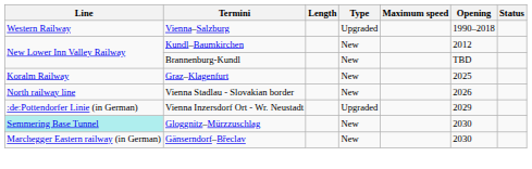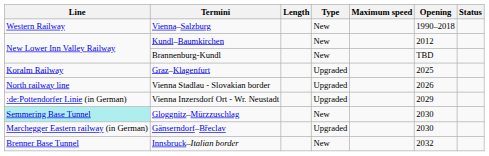 <table class="wikitable sortable static-row-numbers static-row-header-hash" style="font-size:small;">
 <tr>
 <th>Line</th>
 <th>Termini</th>
 <th data-sort-type="number">Length</th>
 <th>Type</th>
 <th>Maximum speed</th>
 <th>Opening</th>
 <th>Status</th>
 </tr>
 <tr>
 <td><a href='#'>Western Railway</a></td>
 <td><a href='#'>Vienna</a>–<a href='#'>Salzburg</a></td>
 <td></td>
-<td>Upgraded</td>
+<td>New</td>
 <td></td>
 <td>1990–2018</td>
 <td></td>
 </tr>
 <tr>
 <td rowspan="2"><a href='#'>New Lower Inn Valley Railway</a></td>
 <td><a href='#'>Kundl</a>–<a href='#'>Baumkirchen</a></td>
 <td></td>
 <td>New</td>
 <td></td>
 <td>2012</td>
 <td></td>
 </tr>
 <tr>
 <td>Brannenburg-Kundl</td>
 <td></td>
 <td>New</td>
 <td></td>
 <td>TBD</td>
 <td></td>
 </tr>
 <tr>
 <td><a href='#'>Koralm Railway</a></td>
 <td><a href='#'>Graz</a>–<a href='#'>Klagenfurt</a></td>
 <td></td>
-<td>New</td>
+<td>Upgraded</td>
 <td></td>
 <td>2025</td>
 <td></td>
 </tr>
 <tr>
 <td><a href='#'>North railway line</a></td>
 <td>Vienna Stadlau - Slovakian border</td>
 <td></td>
-<td>New</td>
+<td>Upgraded</td>
 <td></td>
 <td>2026</td>
 <td></td>
 </tr>
 <tr>
 <td><a href='#'>:de:Pottendorfer Linie</a> (in German)</td>
 <td>Vienna Inzersdorf Ort - Wr. Neustadt</td>
 <td></td>
 <td>Upgraded</td>
 <td></td>
 <td>2029</td>
 <td></td>
 </tr>
 <tr>
 <td style="background: paleturquoise;"><a href='#'>Semmering Base Tunnel</a></td>
 <td><a href='#'>Gloggnitz</a>–<a href='#'>Mürzzuschlag</a></td>
 <td></td>
 <td>New</td>
 <td></td>
 <td>2030</td>
 <td></td>
 </tr>
 <tr>
 <td><a href='#'>Marchegger Eastern railway</a> (in German)</td>
 <td><a href='#'>Gänserndorf</a>–<a href='#'>Břeclav</a></td>
 <td></td>
-<td>New</td>
+<td>Upgraded</td>
 <td></td>
 <td>2030</td>
 <td></td>
 </tr>
+<tr>
+<td><a href='#'>Brenner Base Tunnel</a></td>
+<td><a href='#'>Innsbruck</a>–<em>Italian border</em></td>
+<td></td>
+<td>New</td>
+<td></td>
+<td>2032</td>
+<td></td>
+</tr>
 </table>
